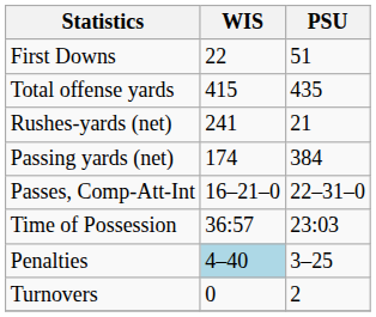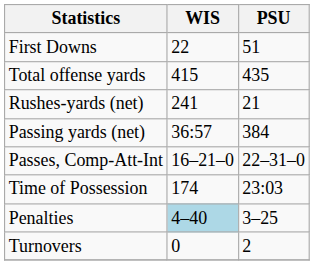 <table class="wikitable">
 <tr>
 <th>Statistics</th>
 <th>WIS</th>
 <th>PSU</th>
 </tr>
 <tr>
 <td>First Downs</td>
 <td>22</td>
 <td>51</td>
 </tr>
 <tr>
 <td>Total offense yards</td>
 <td>415</td>
 <td>435</td>
 </tr>
 <tr>
 <td>Rushes-yards (net)</td>
 <td>241</td>
 <td>21</td>
 </tr>
 <tr>
 <td>Passing yards (net)</td>
-<td>174</td>
+<td>36:57</td>
 <td>384</td>
 </tr>
 <tr>
 <td>Passes, Comp-Att-Int</td>
 <td>16–21–0</td>
 <td>22–31–0</td>
 </tr>
 <tr>
 <td>Time of Possession</td>
-<td>36:57</td>
+<td>174</td>
 <td>23:03</td>
 </tr>
 <tr>
 <td>Penalties</td>
 <td style="background: lightblue;">4–40</td>
 <td>3–25</td>
 </tr>
 <tr>
 <td>Turnovers</td>
 <td>0</td>
 <td>2</td>
 </tr>
 <tr>
 </tr>
 </table>
